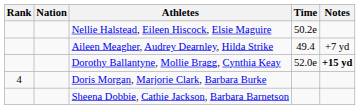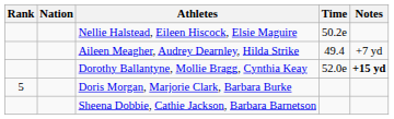 <table class="wikitable sortable" style="text-align:center">
 <tr>
 <th>Rank</th>
 <th>Nation</th>
 <th>Athletes</th>
 <th>Time</th>
 <th>Notes</th>
 </tr>
 <tr>
 <td></td>
 <td align=left></td>
 <td align=left><a href='#'>Nellie Halstead</a>, <a href='#'>Eileen Hiscock</a>, <a href='#'>Elsie Maguire</a></td>
 <td>50.2e</td>
 <td></td>
 </tr>
 <tr>
 <td></td>
 <td align=left></td>
 <td align=left><a href='#'>Aileen Meagher</a>, <a href='#'>Audrey Dearnley</a>, <a href='#'>Hilda Strike</a></td>
 <td>49.4</td>
 <td>+7 yd</td>
 </tr>
 <tr>
 <td></td>
 <td align=left></td>
 <td align=left><a href='#'>Dorothy Ballantyne</a>, <a href='#'>Mollie Bragg</a>, <a href='#'>Cynthia Keay</a></td>
 <td>52.0e</td>
 <td><strong>+15 yd</strong></td>
 </tr>
 <tr>
-<td>4</td>
+<td>5</td>
 <td align=left></td>
 <td align=left><a href='#'>Doris Morgan</a>, <a href='#'>Marjorie Clark</a>, <a href='#'>Barbara Burke</a></td>
 <td></td>
 <td></td>
 </tr>
 <tr>
 <td></td>
 <td align=left></td>
 <td align=left><a href='#'>Sheena Dobbie</a>, <a href='#'>Cathie Jackson</a>, <a href='#'>Barbara Barnetson</a></td>
 <td></td>
 <td></td>
 </tr>
 </table>
